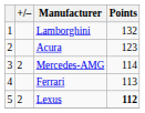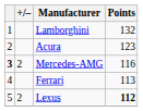 <table class="wikitable" style="font-size: 95%;">
 <tr>
 <th scope="col"></th>
 <th scope="col">+/–</th>
 <th scope="col">Manufacturer</th>
 <th scope="col">Points</th>
 </tr>
 <tr>
 <td align=center>1</td>
 <td align="left"></td>
 <td> <a href='#'>Lamborghini</a></td>
 <td align=right>132</td>
 </tr>
 <tr>
 <td align=center>2</td>
 <td align="left"></td>
 <td> <a href='#'>Acura</a></td>
 <td align=right>123</td>
 </tr>
 <tr>
-<td align=center>3</td>
+<td align=center><strong>3</strong></td>
 <td align="left"> 2</td>
 <td> <a href='#'>Mercedes-AMG</a></td>
-<td align=right>114</td>
+<td align=right>116</td>
 </tr>
 <tr>
 <td align=center>4</td>
 <td align="left"></td>
 <td> <a href='#'>Ferrari</a></td>
 <td align=right>113</td>
 </tr>
 <tr>
 <td align=center>5</td>
 <td align="left"> 2</td>
 <td> <a href='#'>Lexus</a></td>
 <td align=right><strong>112</strong></td>
 </tr>
 <tr>
 </tr>
 </table>
